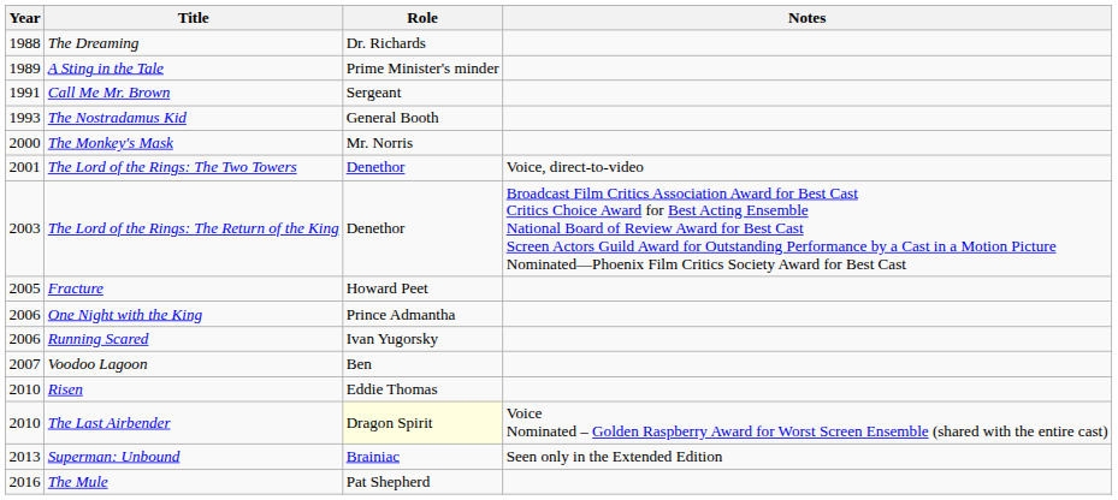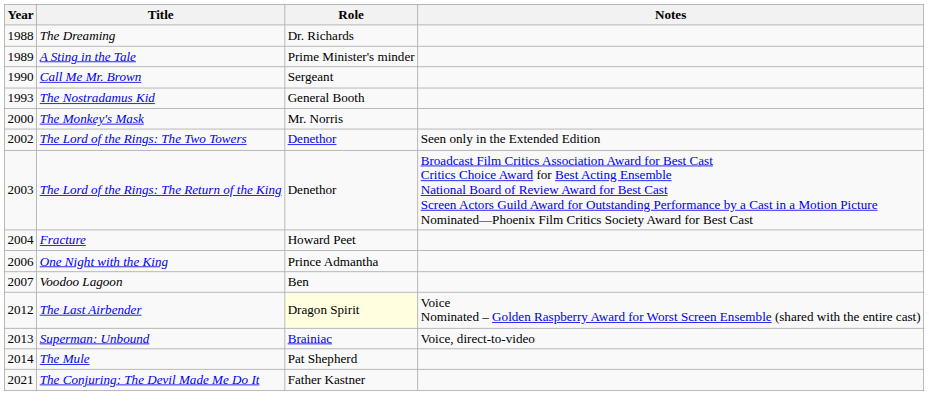 <table class="wikitable sortable">
 <tr>
 <th>Year</th>
 <th>Title</th>
 <th>Role</th>
 <th>Notes</th>
 </tr>
 <tr>
 <td>1988</td>
 <td><em>The Dreaming</em></td>
 <td>Dr. Richards</td>
 <td></td>
 </tr>
 <tr>
 <td>1989</td>
 <td><em><a href='#'>A Sting in the Tale</a></em></td>
 <td>Prime Minister's minder</td>
 <td></td>
 </tr>
 <tr>
-<td>1991</td>
+<td>1990</td>
 <td><em><a href='#'>Call Me Mr. Brown</a></em></td>
 <td>Sergeant</td>
 <td></td>
 </tr>
 <tr>
 <td>1993</td>
 <td><em><a href='#'>The Nostradamus Kid</a></em></td>
 <td>General Booth</td>
 <td></td>
 </tr>
 <tr>
 <td>2000</td>
 <td><em><a href='#'>The Monkey's Mask</a></em></td>
 <td>Mr. Norris</td>
 <td></td>
 </tr>
 <tr>
-<td>2001</td>
+<td>2002</td>
 <td><em><a href='#'>The Lord of the Rings: The Two Towers</a></em></td>
 <td><a href='#'>Denethor</a></td>
-<td>Voice, direct-to-video</td>
+<td>Seen only in the Extended Edition</td>
 </tr>
 <tr>
 <td>2003</td>
 <td><em><a href='#'>The Lord of the Rings: The Return of the King</a></em></td>
 <td>Denethor</td>
 <td><a href='#'>Broadcast Film Critics Association Award for Best Cast</a><br><a href='#'>Critics Choice Award</a> for <a href='#'>Best Acting Ensemble</a><br> <a href='#'>National Board of Review Award for Best Cast</a><br><a href='#'>Screen Actors Guild Award for Outstanding Performance by a Cast in a Motion Picture</a> <br>Nominated—Phoenix Film Critics Society Award for Best Cast</td>
 </tr>
 <tr>
-<td>2005</td>
+<td>2004</td>
 <td><em><a href='#'>Fracture</a></em></td>
 <td>Howard Peet</td>
 <td></td>
 </tr>
 <tr>
 <td>2006</td>
 <td><em><a href='#'>One Night with the King</a></em></td>
 <td>Prince Admantha</td>
 <td></td>
 </tr>
 <tr>
-<td>2006</td>
-<td><em><a href='#'>Running Scared</a></em></td>
-<td>Ivan Yugorsky</td>
-<td></td>
-</tr>
-<tr>
 <td>2007</td>
 <td><em>Voodoo Lagoon</em></td>
 <td>Ben</td>
 <td></td>
 </tr>
 <tr>
-<td>2010</td>
-<td><em><a href='#'>Risen</a></em></td>
-<td>Eddie Thomas</td>
-<td></td>
-</tr>
-<tr>
-<td>2010</td>
+<td>2012</td>
 <td><em><a href='#'>The Last Airbender</a></em></td>
 <td style="background: lightyellow;">Dragon Spirit</td>
 <td>Voice<br>Nominated – <a href='#'>Golden Raspberry Award for Worst Screen Ensemble</a> (shared with the entire cast)</td>
 </tr>
 <tr>
 <td>2013</td>
 <td><em><a href='#'>Superman: Unbound</a></em></td>
 <td><a href='#'>Brainiac</a></td>
-<td>Seen only in the Extended Edition</td>
+<td>Voice, direct-to-video</td>
 </tr>
 <tr>
-<td>2016</td>
+<td>2014</td>
 <td><em><a href='#'>The Mule</a></em></td>
 <td>Pat Shepherd</td>
 <td></td>
 </tr>
+<tr>
+<td>2021</td>
+<td><em><a href='#'>The Conjuring: The Devil Made Me Do It</a></em></td>
+<td>Father Kastner</td>
+<td></td>
+</tr>
 </table>
